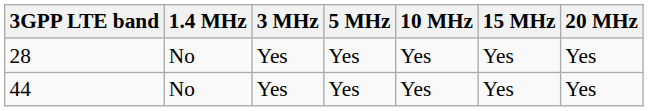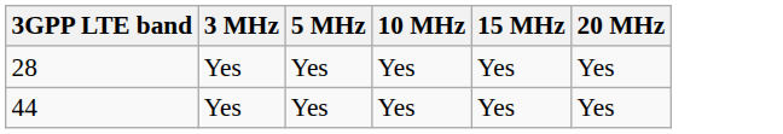 <table class="wikitable">
 <tr>
 <th>3GPP LTE band</th>
-<th>1.4 MHz</th>
 <th>3 MHz</th>
 <th>5 MHz</th>
 <th>10 MHz</th>
 <th>15 MHz</th>
 <th>20 MHz</th>
 </tr>
 <tr>
 <td>28</td>
-<td>No</td>
 <td>Yes</td>
 <td>Yes</td>
 <td>Yes</td>
 <td>Yes</td>
 <td>Yes</td>
 </tr>
 <tr>
 <td>44</td>
-<td>No</td>
 <td>Yes</td>
 <td>Yes</td>
 <td>Yes</td>
 <td>Yes</td>
 <td>Yes</td>
 </tr>
 </table>
